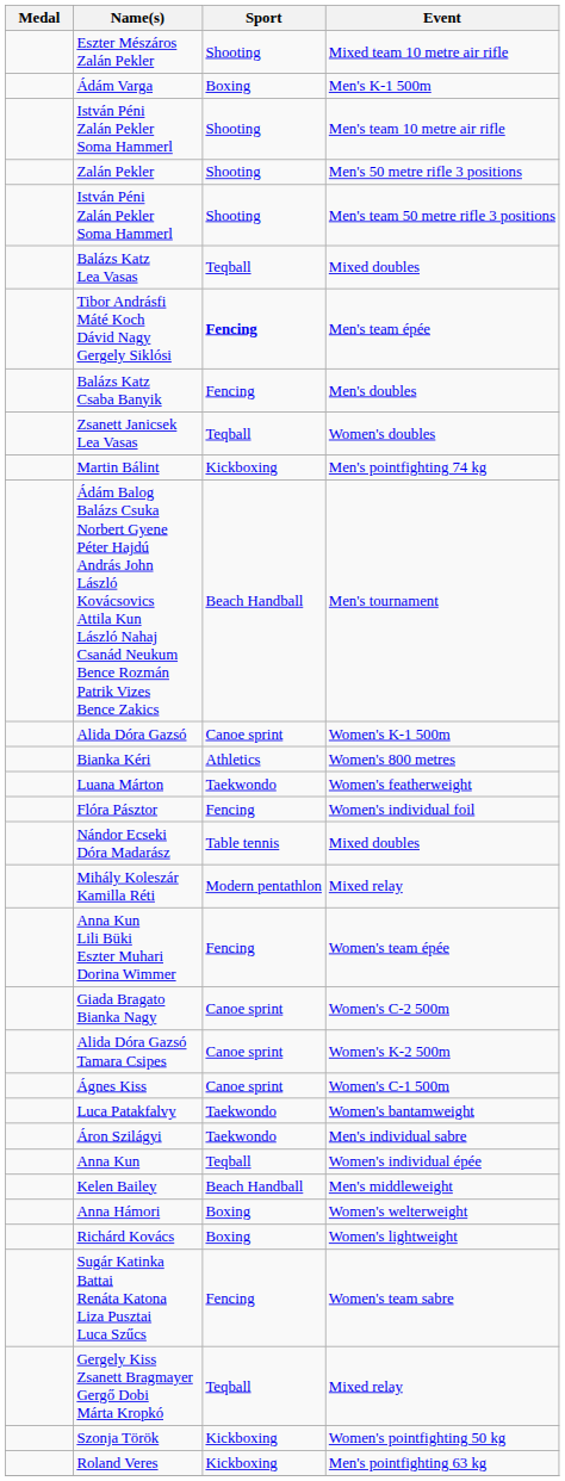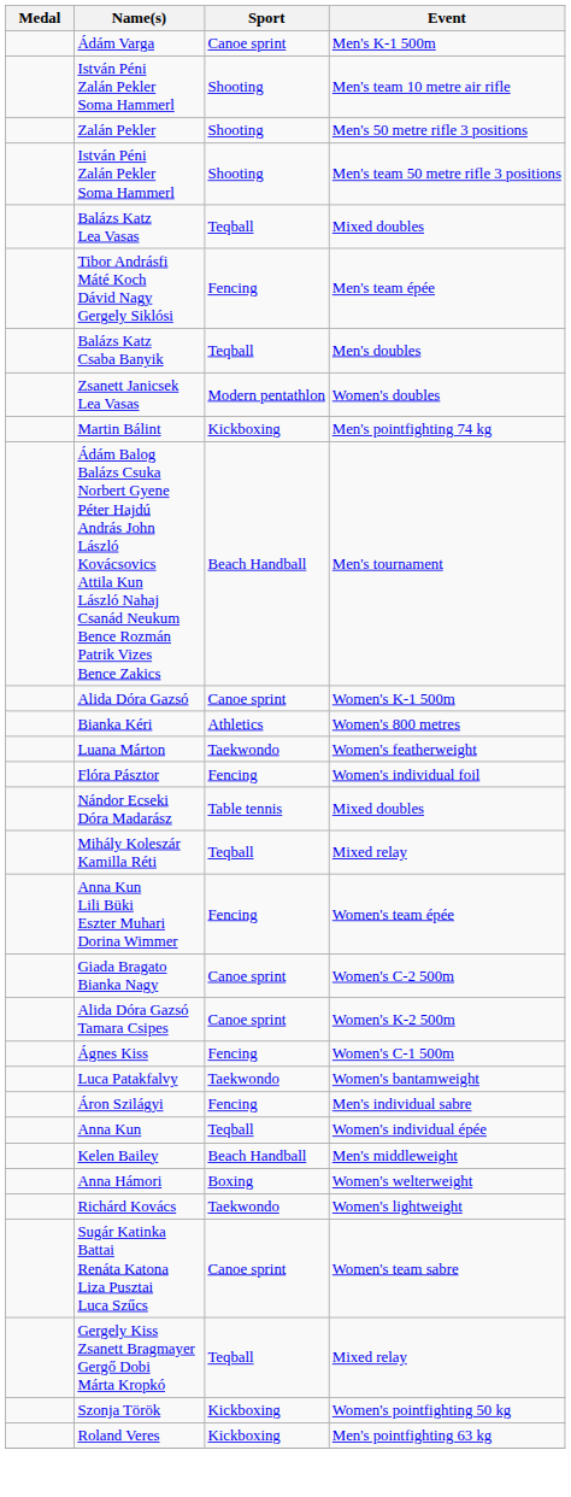 <table class="wikitable sortable" style="font-size: 95%;">
 <tr>
 <th style="width:4em">Medal</th>
 <th style="width:8em">Name(s)</th>
 <th>Sport</th>
 <th>Event</th>
 </tr>
 <tr>
 <td></td>
-<td><a href='#'>Eszter Mészáros</a><br><a href='#'>Zalán Pekler</a></td>
-<td><a href='#'>Shooting</a></td>
-<td><a href='#'>Mixed team 10 metre air rifle</a></td>
-</tr>
-<tr>
-<td></td>
 <td><a href='#'>Ádám Varga</a></td>
-<td><a href='#'>Boxing</a></td>
+<td><a href='#'>Canoe sprint</a></td>
 <td><a href='#'>Men's K-1 500m</a></td>
 </tr>
 <tr>
 <td></td>
 <td><a href='#'>István Péni</a><br><a href='#'>Zalán Pekler</a><br><a href='#'>Soma Hammerl</a></td>
 <td><a href='#'>Shooting</a></td>
 <td><a href='#'>Men's team 10 metre air rifle</a></td>
 </tr>
 <tr>
 <td></td>
 <td><a href='#'>Zalán Pekler</a></td>
 <td><a href='#'>Shooting</a></td>
 <td><a href='#'>Men's 50 metre rifle 3 positions</a></td>
 </tr>
 <tr>
 <td></td>
 <td><a href='#'>István Péni</a><br><a href='#'>Zalán Pekler</a><br><a href='#'>Soma Hammerl</a></td>
 <td><a href='#'>Shooting</a></td>
 <td><a href='#'>Men's team 50 metre rifle 3 positions</a></td>
 </tr>
 <tr>
 <td></td>
 <td><a href='#'>Balázs Katz</a><br><a href='#'>Lea Vasas</a></td>
 <td><a href='#'>Teqball</a></td>
 <td><a href='#'>Mixed doubles</a></td>
 </tr>
 <tr>
 <td></td>
 <td><a href='#'>Tibor Andrásfi</a><br><a href='#'>Máté Koch</a><br><a href='#'>Dávid Nagy</a><br><a href='#'>Gergely Siklósi</a></td>
-<td><strong><a href='#'>Fencing</a></strong></td>
+<td><a href='#'>Fencing</a></td>
 <td><a href='#'>Men's team épée</a></td>
 </tr>
 <tr>
 <td></td>
 <td><a href='#'>Balázs Katz</a><br><a href='#'>Csaba Banyik</a></td>
-<td><a href='#'>Fencing</a></td>
+<td><a href='#'>Teqball</a></td>
 <td><a href='#'>Men's doubles</a></td>
 </tr>
 <tr>
 <td></td>
 <td><a href='#'>Zsanett Janicsek</a><br><a href='#'>Lea Vasas</a></td>
-<td><a href='#'>Teqball</a></td>
+<td><a href='#'>Modern pentathlon</a></td>
 <td><a href='#'>Women's doubles</a></td>
 </tr>
 <tr>
 <td></td>
 <td><a href='#'>Martin Bálint</a></td>
 <td><a href='#'>Kickboxing</a></td>
 <td><a href='#'>Men's pointfighting 74 kg</a></td>
 </tr>
 <tr>
 <td></td>
 <td><a href='#'>Ádám Balog</a><br><a href='#'>Balázs Csuka</a><br><a href='#'>Norbert Gyene</a><br><a href='#'>Péter Hajdú</a><br><a href='#'>András John</a><br><a href='#'>László Kovácsovics</a><br><a href='#'>Attila Kun</a><br><a href='#'>László Nahaj</a><br><a href='#'>Csanád Neukum</a><br><a href='#'>Bence Rozmán</a><br><a href='#'>Patrik Vizes</a><br><a href='#'>Bence Zakics</a></td>
 <td><a href='#'>Beach Handball</a></td>
 <td><a href='#'>Men's tournament</a></td>
 </tr>
 <tr>
 <td></td>
 <td><a href='#'>Alida Dóra Gazsó</a></td>
 <td><a href='#'>Canoe sprint</a></td>
 <td><a href='#'>Women's K-1 500m</a></td>
 </tr>
 <tr>
 <td></td>
 <td><a href='#'>Bianka Kéri</a></td>
 <td><a href='#'>Athletics</a></td>
 <td><a href='#'>Women's 800 metres</a></td>
 </tr>
 <tr>
 <td></td>
 <td><a href='#'>Luana Márton</a></td>
 <td><a href='#'>Taekwondo</a></td>
 <td><a href='#'>Women's featherweight</a></td>
 </tr>
 <tr>
 <td></td>
 <td><a href='#'>Flóra Pásztor</a></td>
 <td><a href='#'>Fencing</a></td>
 <td><a href='#'>Women's individual foil</a></td>
 </tr>
 <tr>
 <td></td>
 <td><a href='#'>Nándor Ecseki</a><br><a href='#'>Dóra Madarász</a></td>
 <td><a href='#'>Table tennis</a></td>
 <td><a href='#'>Mixed doubles</a></td>
 </tr>
 <tr>
 <td></td>
 <td><a href='#'>Mihály Koleszár</a><br><a href='#'>Kamilla Réti</a></td>
-<td><a href='#'>Modern pentathlon</a></td>
+<td><a href='#'>Teqball</a></td>
 <td><a href='#'>Mixed relay</a></td>
 </tr>
 <tr>
 <td></td>
 <td><a href='#'>Anna Kun</a><br><a href='#'>Lili Büki</a><br><a href='#'>Eszter Muhari</a><br><a href='#'>Dorina Wimmer</a></td>
 <td><a href='#'>Fencing</a></td>
 <td><a href='#'>Women's team épée</a></td>
 </tr>
 <tr>
 <td></td>
 <td><a href='#'>Giada Bragato</a><br><a href='#'>Bianka Nagy</a></td>
 <td><a href='#'>Canoe sprint</a></td>
 <td><a href='#'>Women's C-2 500m</a></td>
 </tr>
 <tr>
 <td></td>
 <td><a href='#'>Alida Dóra Gazsó</a><br><a href='#'>Tamara Csipes</a></td>
 <td><a href='#'>Canoe sprint</a></td>
 <td><a href='#'>Women's K-2 500m</a></td>
 </tr>
 <tr>
 <td></td>
 <td><a href='#'>Ágnes Kiss</a></td>
-<td><a href='#'>Canoe sprint</a></td>
+<td><a href='#'>Fencing</a></td>
 <td><a href='#'>Women's C-1 500m</a></td>
 </tr>
 <tr>
 <td></td>
 <td><a href='#'>Luca Patakfalvy</a></td>
 <td><a href='#'>Taekwondo</a></td>
 <td><a href='#'>Women's bantamweight</a></td>
 </tr>
 <tr>
 <td></td>
 <td><a href='#'>Áron Szilágyi</a></td>
-<td><a href='#'>Taekwondo</a></td>
+<td><a href='#'>Fencing</a></td>
 <td><a href='#'>Men's individual sabre</a></td>
 </tr>
 <tr>
 <td></td>
 <td><a href='#'>Anna Kun</a></td>
 <td><a href='#'>Teqball</a></td>
 <td><a href='#'>Women's individual épée</a></td>
 </tr>
 <tr>
 <td></td>
 <td><a href='#'>Kelen Bailey</a></td>
 <td><a href='#'>Beach Handball</a></td>
 <td><a href='#'>Men's middleweight</a></td>
 </tr>
 <tr>
 <td></td>
 <td><a href='#'>Anna Hámori</a></td>
 <td><a href='#'>Boxing</a></td>
 <td><a href='#'>Women's welterweight</a></td>
 </tr>
 <tr>
 <td></td>
 <td><a href='#'>Richárd Kovács</a></td>
-<td><a href='#'>Boxing</a></td>
+<td><a href='#'>Taekwondo</a></td>
 <td><a href='#'>Women's lightweight</a></td>
 </tr>
 <tr>
 <td></td>
 <td><a href='#'>Sugár Katinka Battai</a><br><a href='#'>Renáta Katona</a><br><a href='#'>Liza Pusztai</a><br><a href='#'>Luca Szűcs</a></td>
-<td><a href='#'>Fencing</a></td>
+<td><a href='#'>Canoe sprint</a></td>
 <td><a href='#'>Women's team sabre</a></td>
 </tr>
 <tr>
 <td></td>
 <td><a href='#'>Gergely Kiss</a><br><a href='#'>Zsanett Bragmayer</a><br><a href='#'>Gergő Dobi</a><br><a href='#'>Márta Kropkó</a></td>
 <td><a href='#'>Teqball</a></td>
 <td><a href='#'>Mixed relay</a></td>
 </tr>
 <tr>
 <td></td>
 <td><a href='#'>Szonja Török</a></td>
 <td><a href='#'>Kickboxing</a></td>
 <td><a href='#'>Women's pointfighting 50 kg</a></td>
 </tr>
 <tr>
 <td></td>
 <td><a href='#'>Roland Veres</a></td>
 <td><a href='#'>Kickboxing</a></td>
 <td><a href='#'>Men's pointfighting 63 kg</a></td>
 </tr>
 <tr>
 </tr>
 </table>
